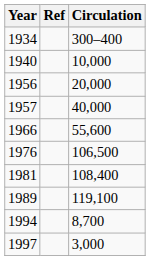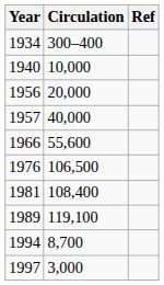 <table class=wikitable style="float: right; margin: 0 0 0 .5em;">
 <tr>
 <th>Year</th>
+<th>Circulation</th>
 <th>Ref</th>
-<th>Circulation</th>
 </tr>
 <tr>
 <td>1934</td>
+<td>300–400</td>
 <td></td>
-<td>300–400</td>
 </tr>
 <tr>
 <td>1940</td>
+<td>10,000</td>
 <td></td>
-<td>10,000</td>
 </tr>
 <tr>
 <td>1956</td>
+<td>20,000</td>
 <td></td>
-<td>20,000</td>
 </tr>
 <tr>
 <td>1957</td>
+<td>40,000</td>
 <td></td>
-<td>40,000</td>
 </tr>
 <tr>
 <td>1966</td>
+<td>55,600</td>
 <td></td>
-<td>55,600</td>
 </tr>
 <tr>
 <td>1976</td>
+<td>106,500</td>
 <td></td>
-<td>106,500</td>
 </tr>
 <tr>
 <td>1981</td>
+<td>108,400</td>
 <td></td>
-<td>108,400</td>
 </tr>
 <tr>
 <td>1989</td>
+<td>119,100</td>
 <td></td>
-<td>119,100</td>
 </tr>
 <tr>
 <td>1994</td>
+<td>8,700</td>
 <td></td>
-<td>8,700</td>
 </tr>
 <tr>
 <td>1997</td>
+<td>3,000</td>
 <td></td>
-<td>3,000</td>
 </tr>
 </table>
